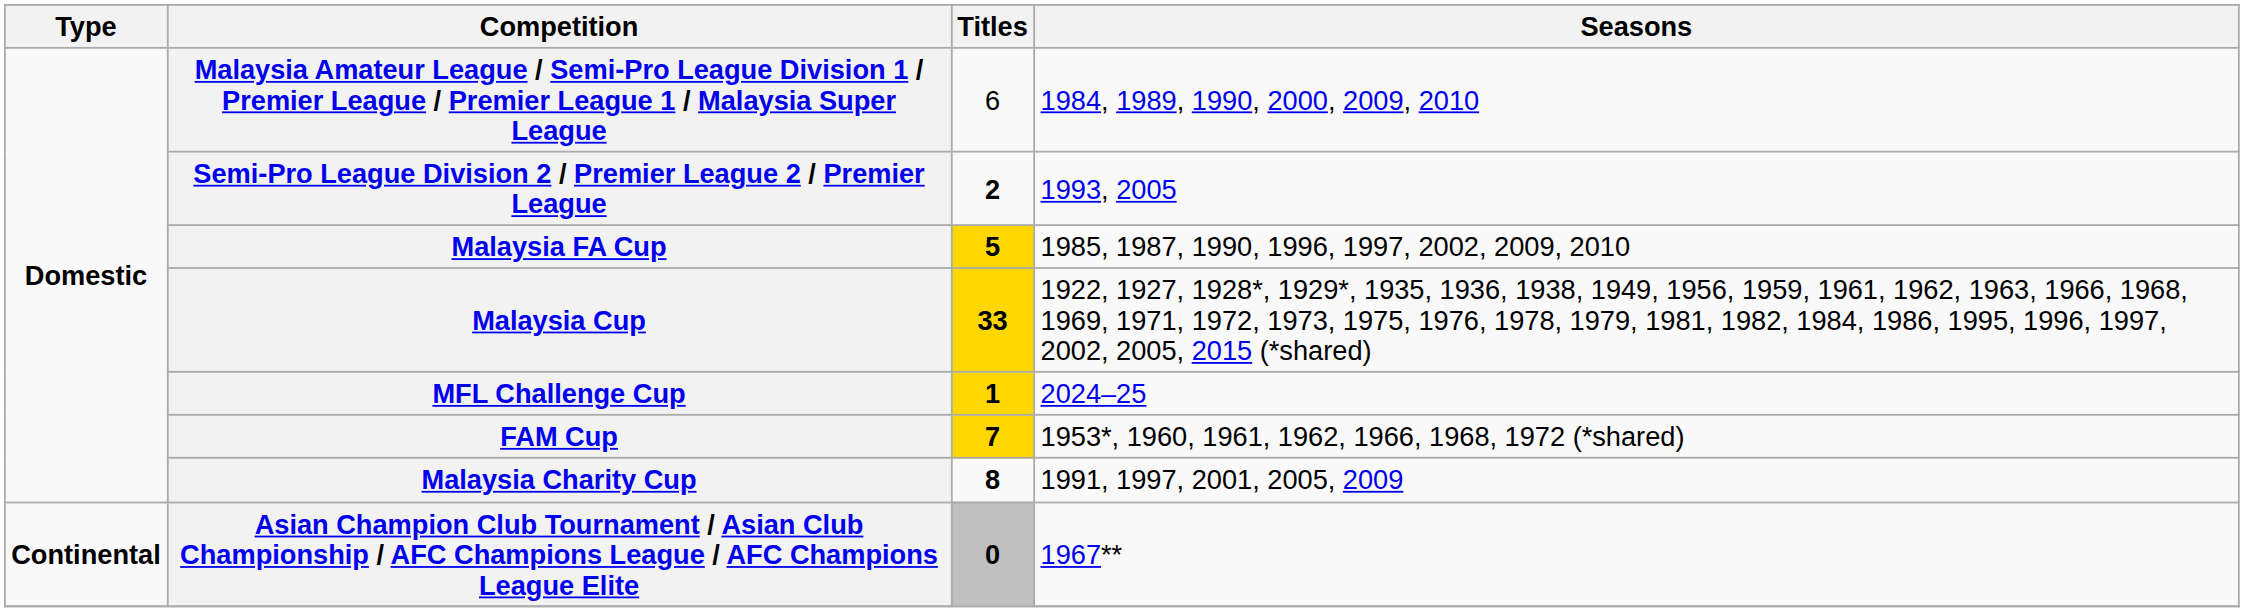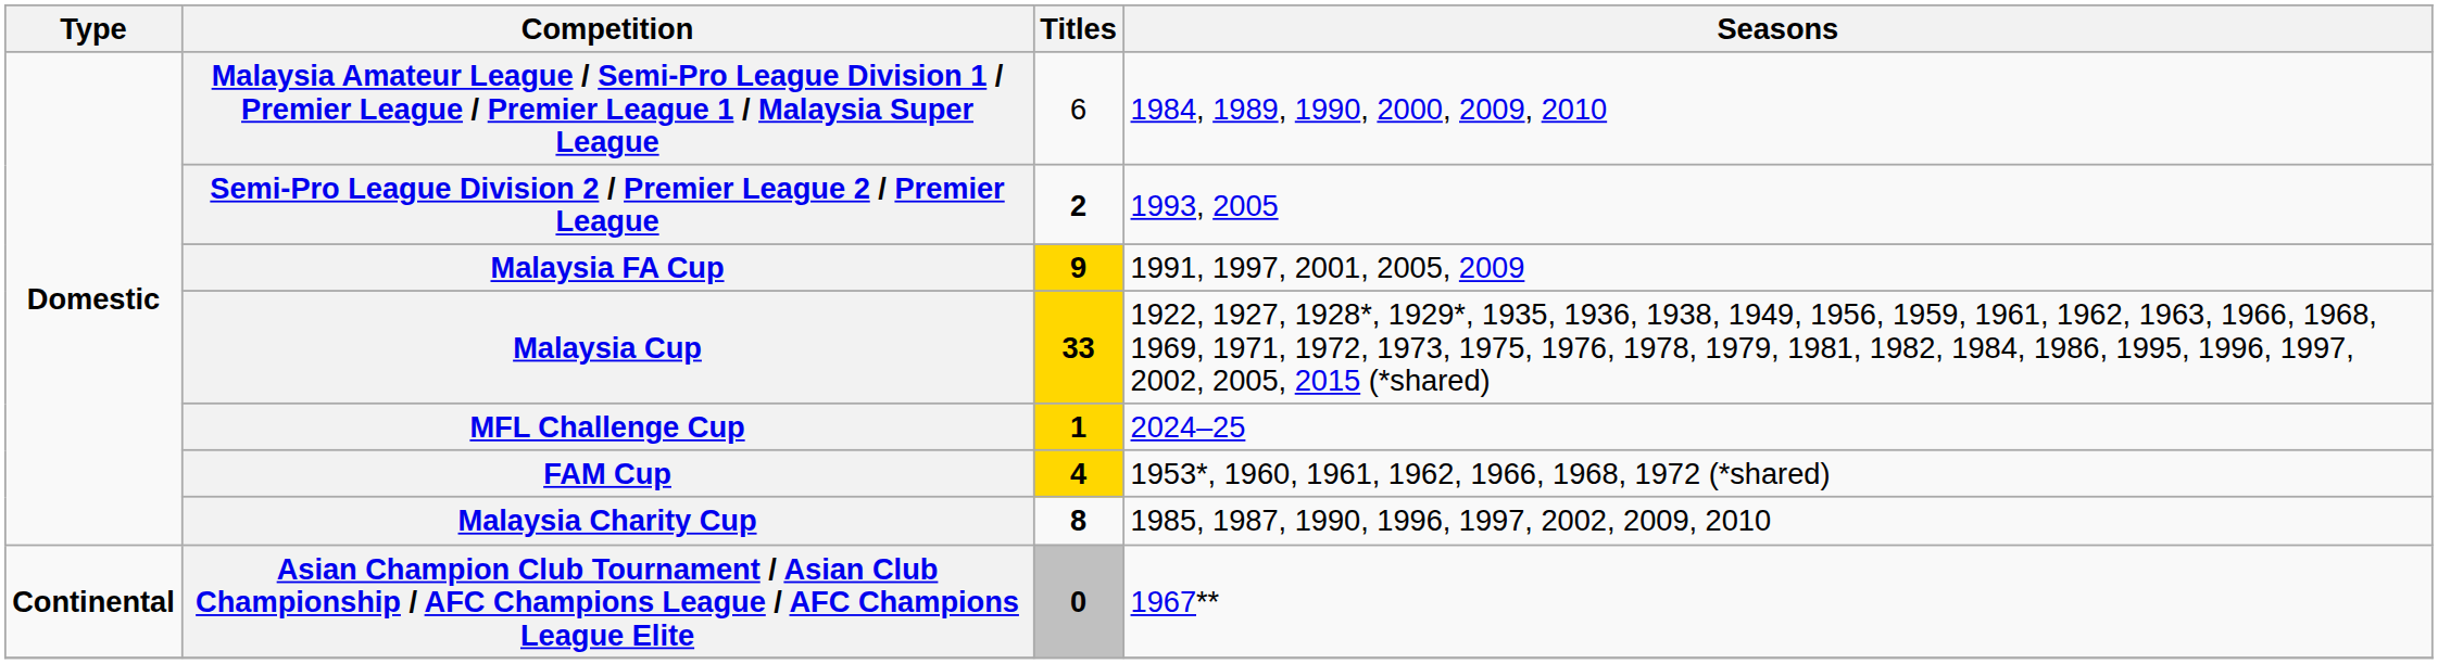 <table class="wikitable plainrowheaders" style="font-size:95%; text-align:center;">
 <tr>
 <th>Type</th>
 <th>Competition</th>
 <th>Titles</th>
 <th>Seasons</th>
 </tr>
 <tr>
 <td rowspan="7"><strong>Domestic</strong></td>
 <th scope=col><a href='#'>Malaysia Amateur League</a> / <a href='#'>Semi-Pro League Division 1</a> / <a href='#'>Premier League</a> / <a href='#'>Premier League 1</a> / <a href='#'>Malaysia Super League</a></th>
 <td align="center">6</td>
 <td align="left"><a href='#'>1984</a>, <a href='#'>1989</a>, <a href='#'>1990</a>, <a href='#'>2000</a>, <a href='#'>2009</a>, <a href='#'>2010</a></td>
 </tr>
 <tr>
 <th scope=col><a href='#'>Semi-Pro League Division 2</a> / <a href='#'>Premier League 2</a> / <a href='#'>Premier League</a></th>
 <td align="center"><strong>2</strong></td>
 <td align="left"><a href='#'>1993</a>, <a href='#'>2005</a></td>
 </tr>
 <tr>
 <th scope=col><a href='#'>Malaysia FA Cup</a></th>
-<td style="background-color:gold"><strong>5</strong></td>
-<td align="left">1985, 1987, 1990, 1996, 1997, 2002, 2009, 2010</td>
+<td style="background-color:gold"><strong>9</strong></td>
+<td align="left">1991, 1997, 2001, 2005, <a href='#'>2009</a></td>
 </tr>
 <tr>
 <th scope=col><a href='#'>Malaysia Cup</a></th>
 <td style="background-color:gold"><strong>33</strong></td>
 <td align="left">1922, 1927, 1928*, 1929*, 1935, 1936, 1938, 1949, 1956, 1959, 1961, 1962, 1963, 1966, 1968, 1969, 1971, 1972, 1973, 1975, 1976, 1978, 1979, 1981, 1982, 1984, 1986, 1995, 1996, 1997, 2002, 2005, <a href='#'>2015</a> (*shared)</td>
 </tr>
 <tr>
 <th scope=col><a href='#'>MFL Challenge Cup</a></th>
 <td style="background-color:gold"><strong>1</strong></td>
 <td align="left"><a href='#'>2024–25</a></td>
 </tr>
 <tr>
 <th scope=col><a href='#'>FAM Cup</a></th>
-<td style="background-color:gold"><strong>7</strong></td>
+<td style="background-color:gold"><strong>4</strong></td>
 <td align="left">1953*, 1960, 1961, 1962, 1966, 1968, 1972 (*shared)</td>
 </tr>
 <tr>
 <th scope=col><a href='#'>Malaysia Charity Cup</a></th>
 <td align="center"><strong>8</strong></td>
-<td align="left">1991, 1997, 2001, 2005, <a href='#'>2009</a></td>
+<td align="left">1985, 1987, 1990, 1996, 1997, 2002, 2009, 2010</td>
 </tr>
 <tr>
 <td rowspan="1"><strong>Continental</strong></td>
 <th scope=col><a href='#'>Asian Champion Club Tournament</a> / <a href='#'>Asian Club Championship</a> / <a href='#'>AFC Champions League</a> / <a href='#'>AFC Champions League Elite</a></th>
 <td style="background-color:silver"><strong>0</strong></td>
 <td align="left"><a href='#'>1967</a>**</td>
 </tr>
 <tr>
 </tr>
 </table>
